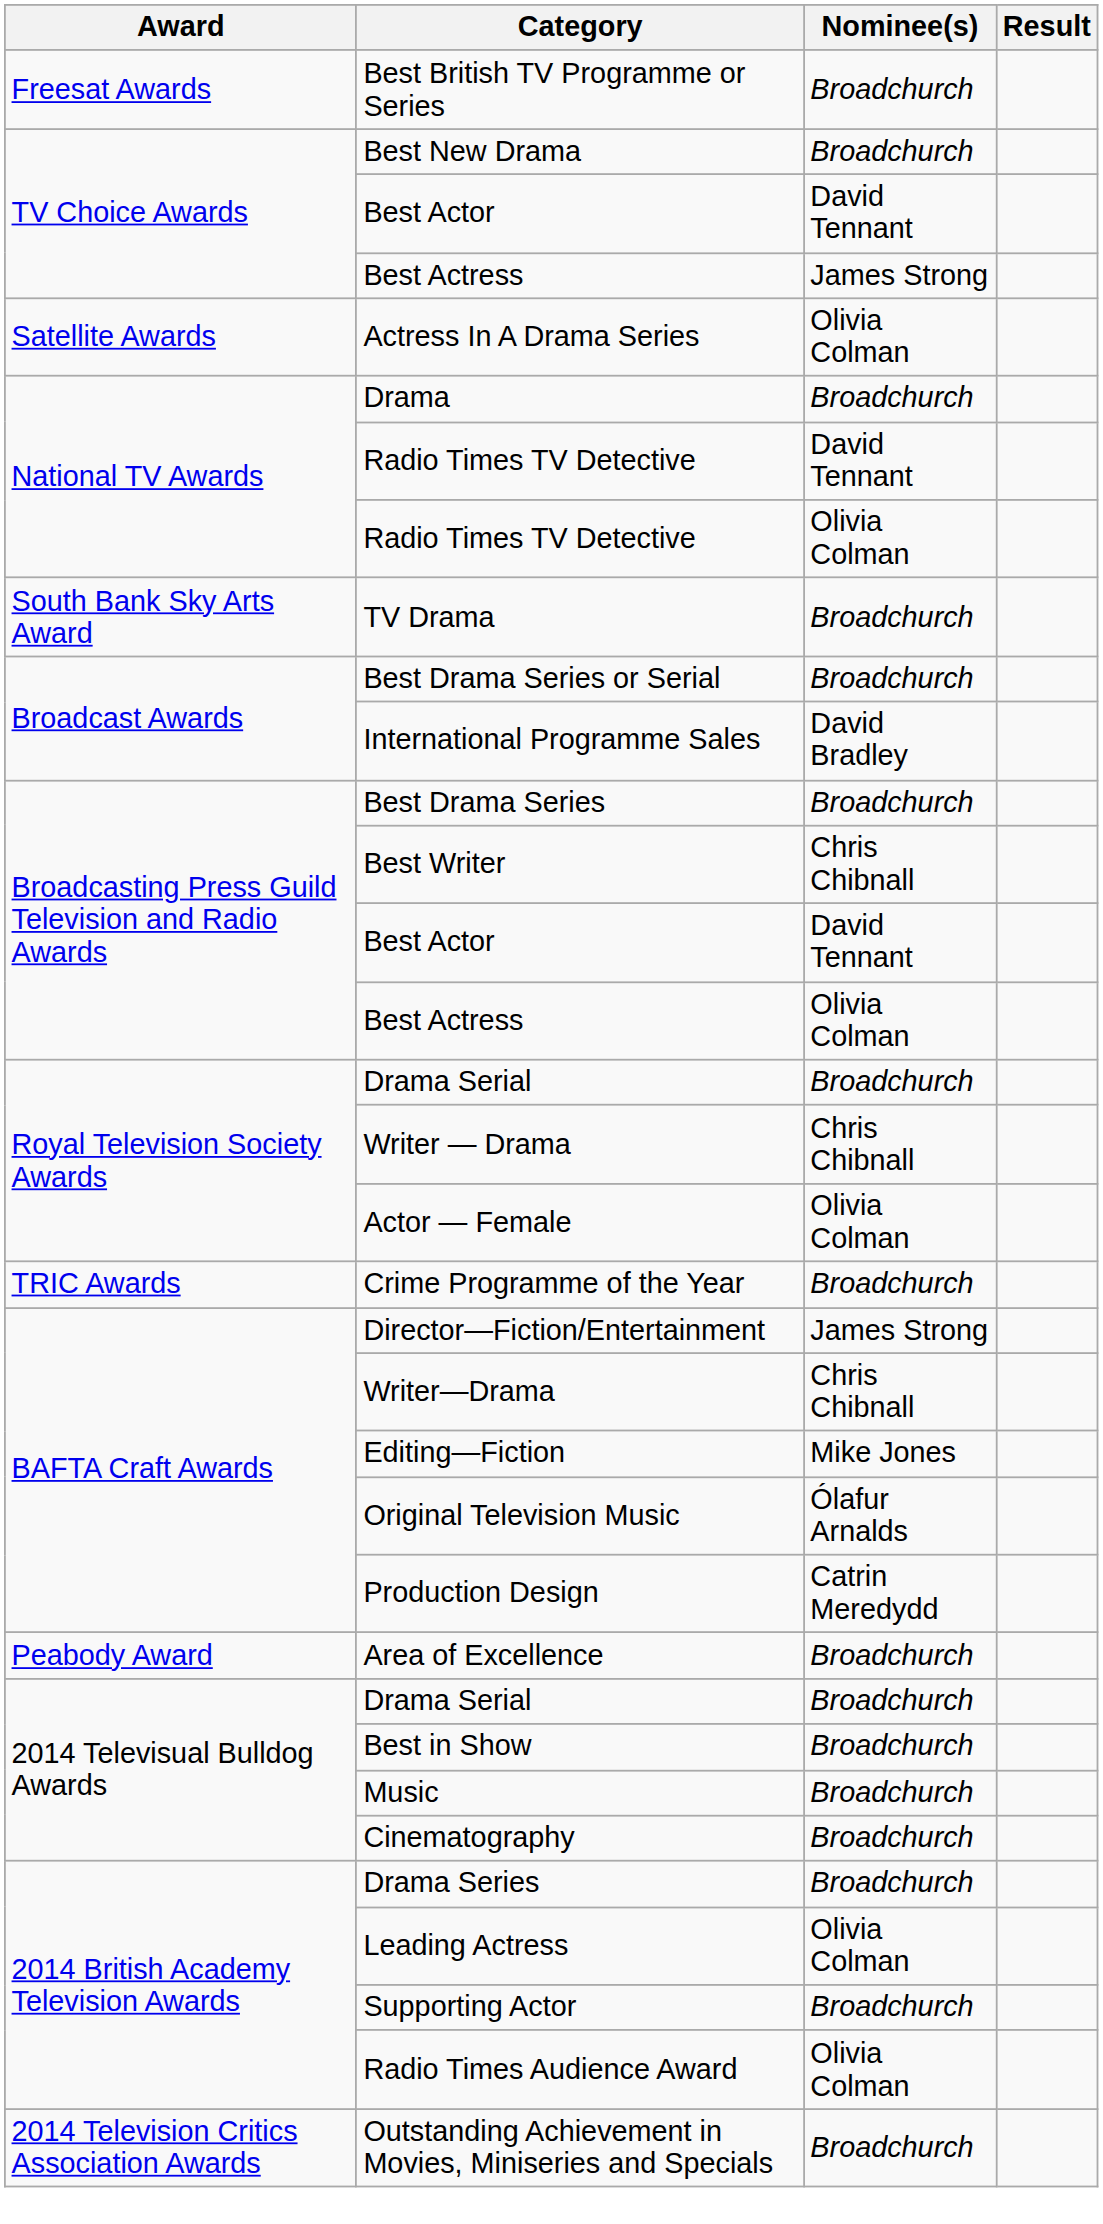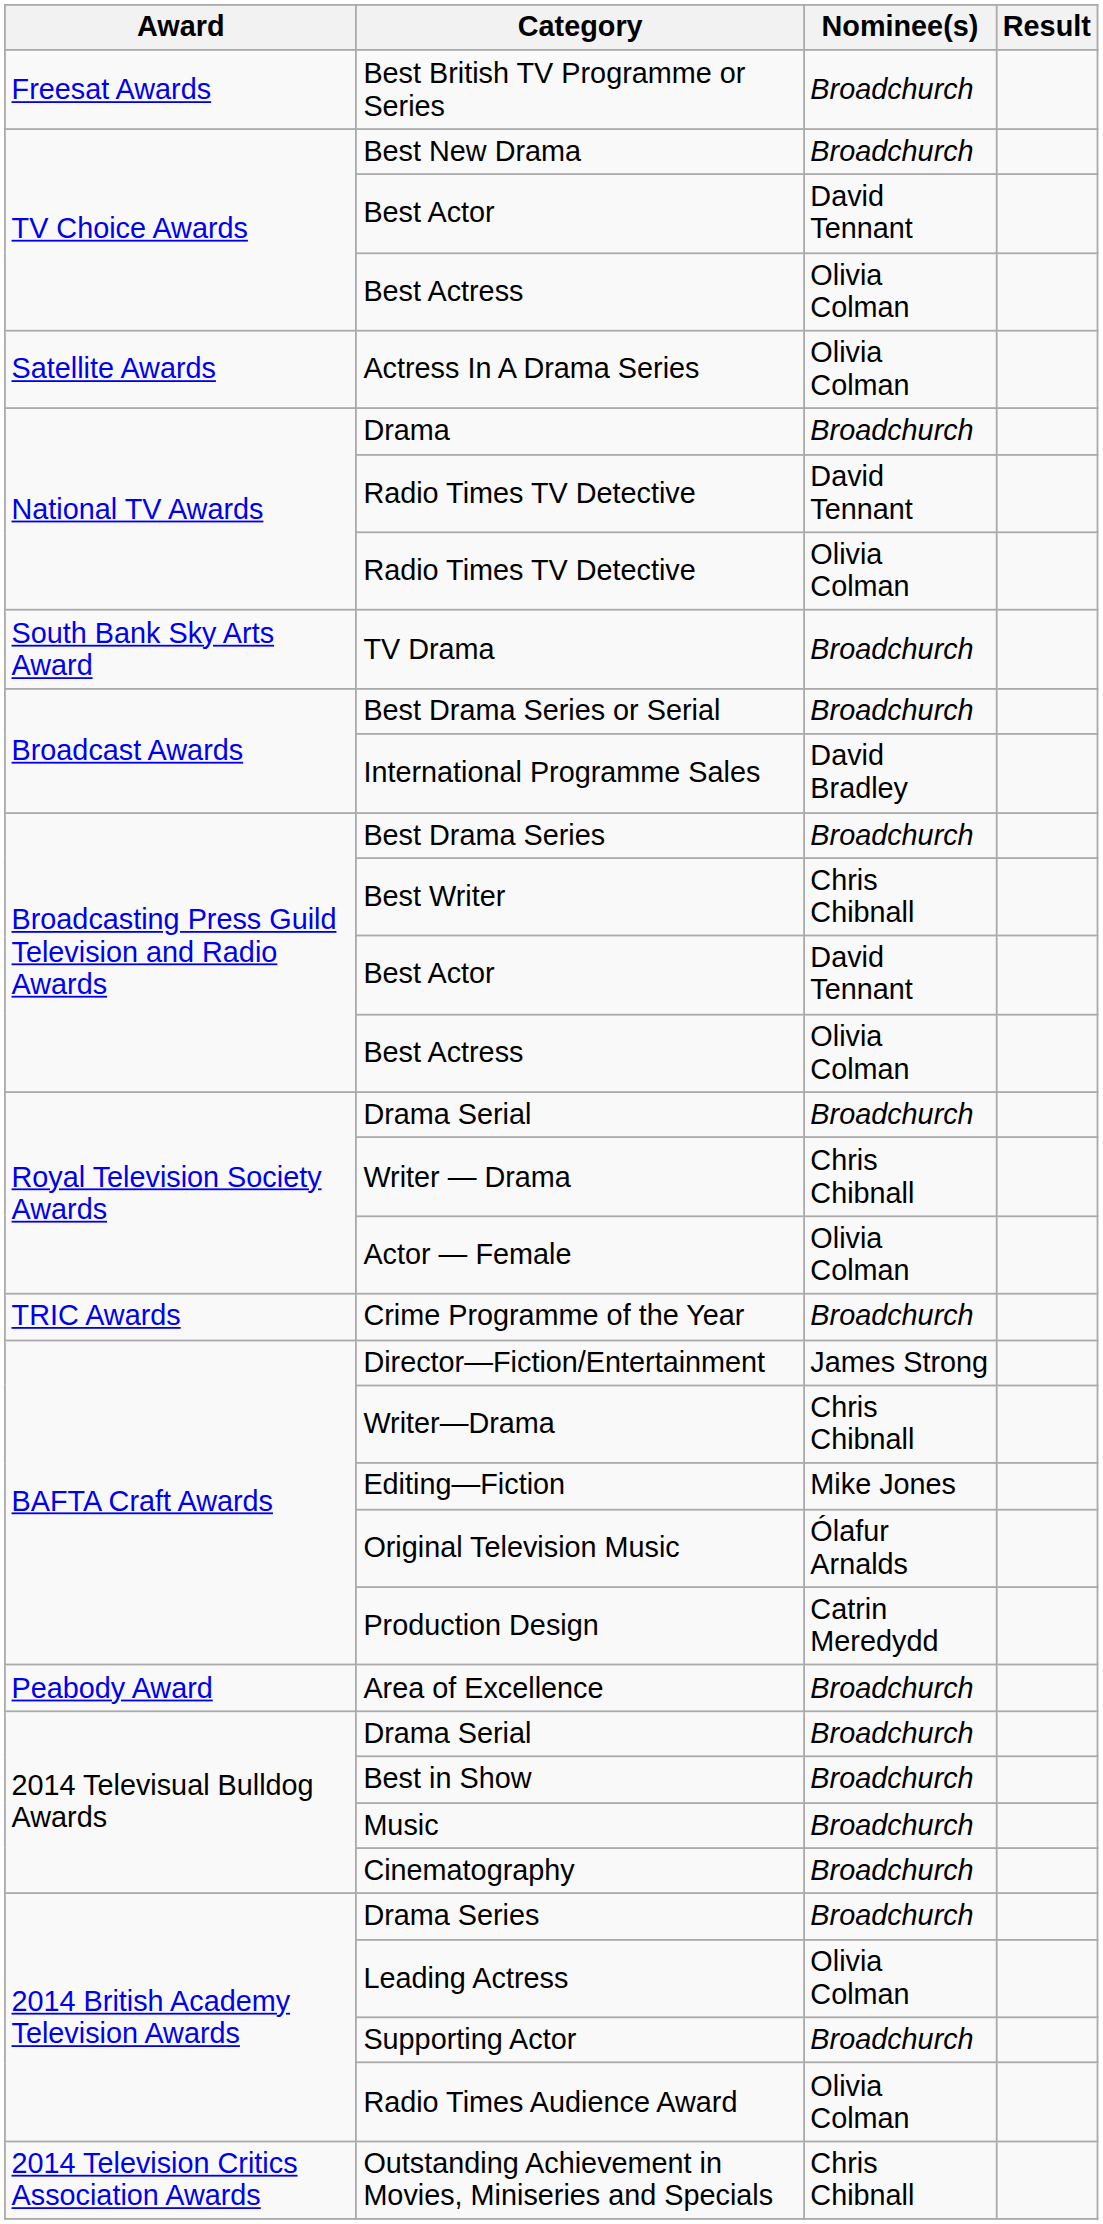 <table class="wikitable">
 <tr>
 <th>Award</th>
 <th>Category</th>
 <th>Nominee(s)</th>
 <th>Result</th>
 </tr>
 <tr>
 <td rowspan='1'><a href='#'>Freesat Awards</a></td>
 <td>Best British TV Programme or Series</td>
 <td><em>Broadchurch</em></td>
 <td></td>
 </tr>
 <tr>
 <td rowspan='3'><a href='#'>TV Choice Awards</a></td>
 <td>Best New Drama</td>
 <td><em>Broadchurch</em></td>
 <td></td>
 </tr>
 <tr>
 <td>Best Actor</td>
 <td>David Tennant</td>
 <td></td>
 </tr>
 <tr>
 <td>Best Actress</td>
-<td>James Strong</td>
+<td>Olivia Colman</td>
 <td></td>
 </tr>
 <tr>
 <td rowspan='1'><a href='#'>Satellite Awards</a></td>
 <td>Actress In A Drama Series</td>
 <td>Olivia Colman</td>
 <td></td>
 </tr>
 <tr>
 <td rowspan='3'><a href='#'>National TV Awards</a></td>
 <td>Drama</td>
 <td><em>Broadchurch</em></td>
 <td></td>
 </tr>
 <tr>
 <td>Radio Times TV Detective</td>
 <td>David Tennant</td>
 <td></td>
 </tr>
 <tr>
 <td>Radio Times TV Detective</td>
 <td>Olivia Colman</td>
 <td></td>
 </tr>
 <tr>
 <td rowspan='1'><a href='#'>South Bank Sky Arts Award</a></td>
 <td>TV Drama</td>
 <td><em>Broadchurch</em></td>
 <td></td>
 </tr>
 <tr>
 <td rowspan='2'><a href='#'>Broadcast Awards</a></td>
 <td>Best Drama Series or Serial</td>
 <td><em>Broadchurch</em></td>
 <td></td>
 </tr>
 <tr>
 <td>International Programme Sales</td>
 <td>David Bradley</td>
 <td></td>
 </tr>
 <tr>
 <td rowspan='4'><a href='#'>Broadcasting Press Guild Television and Radio Awards</a></td>
 <td>Best Drama Series</td>
 <td><em>Broadchurch</em></td>
 <td></td>
 </tr>
 <tr>
 <td>Best Writer</td>
 <td>Chris Chibnall</td>
 <td></td>
 </tr>
 <tr>
 <td>Best Actor</td>
 <td>David Tennant</td>
 <td></td>
 </tr>
 <tr>
 <td>Best Actress</td>
 <td>Olivia Colman</td>
 <td></td>
 </tr>
 <tr>
 <td rowspan='3'><a href='#'>Royal Television Society Awards</a></td>
 <td>Drama Serial</td>
 <td><em>Broadchurch</em></td>
 <td></td>
 </tr>
 <tr>
 <td>Writer — Drama</td>
 <td>Chris Chibnall</td>
 <td></td>
 </tr>
 <tr>
 <td>Actor — Female</td>
 <td>Olivia Colman</td>
 <td></td>
 </tr>
 <tr>
 <td rowspan='1'><a href='#'>TRIC Awards</a></td>
 <td>Crime Programme of the Year</td>
 <td><em>Broadchurch</em></td>
 <td></td>
 </tr>
 <tr>
 <td rowspan='5'><a href='#'>BAFTA Craft Awards</a></td>
 <td>Director—Fiction/Entertainment</td>
 <td>James Strong</td>
 <td></td>
 </tr>
 <tr>
 <td>Writer—Drama</td>
 <td>Chris Chibnall</td>
 <td></td>
 </tr>
 <tr>
 <td>Editing—Fiction</td>
 <td>Mike Jones</td>
 <td></td>
 </tr>
 <tr>
 <td>Original Television Music</td>
 <td>Ólafur Arnalds</td>
 <td></td>
 </tr>
 <tr>
 <td>Production Design</td>
 <td>Catrin Meredydd</td>
 <td></td>
 </tr>
 <tr>
 <td><a href='#'>Peabody Award</a></td>
 <td>Area of Excellence</td>
 <td><em>Broadchurch</em></td>
 <td></td>
 </tr>
 <tr>
 <td rowspan='4'>2014 Televisual Bulldog Awards</td>
 <td>Drama Serial</td>
 <td><em>Broadchurch</em></td>
 <td></td>
 </tr>
 <tr>
 <td>Best in Show</td>
 <td><em>Broadchurch</em></td>
 <td></td>
 </tr>
 <tr>
 <td>Music</td>
 <td><em>Broadchurch</em></td>
 <td></td>
 </tr>
 <tr>
 <td>Cinematography</td>
 <td><em>Broadchurch</em></td>
 <td></td>
 </tr>
 <tr>
 <td rowspan='4'><a href='#'>2014 British Academy Television Awards</a></td>
 <td>Drama Series</td>
 <td><em>Broadchurch</em></td>
 <td></td>
 </tr>
 <tr>
 <td>Leading Actress</td>
 <td>Olivia Colman</td>
 <td></td>
 </tr>
 <tr>
 <td>Supporting Actor</td>
 <td><em>Broadchurch</em></td>
 <td></td>
 </tr>
 <tr>
 <td>Radio Times Audience Award</td>
 <td>Olivia Colman</td>
 <td></td>
 </tr>
 <tr>
 <td rowspan='1'><a href='#'>2014 Television Critics Association Awards</a></td>
 <td>Outstanding Achievement in Movies, Miniseries and Specials</td>
-<td><em>Broadchurch</em></td>
+<td>Chris Chibnall</td>
 <td></td>
 </tr>
 </table>
